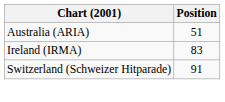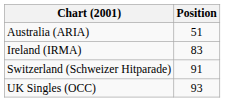 <table class="wikitable sortable">
 <tr>
 <th>Chart (2001)</th>
 <th>Position</th>
 </tr>
 <tr>
 <td>Australia (ARIA)</td>
 <td align="center">51</td>
 </tr>
 <tr>
 <td>Ireland (IRMA)</td>
 <td align="center">83</td>
 </tr>
 <tr>
 <td>Switzerland (Schweizer Hitparade)</td>
 <td align="center">91</td>
 </tr>
+<tr>
+<td>UK Singles (OCC)</td>
+<td align="center">93</td>
+</tr>
 </table>
